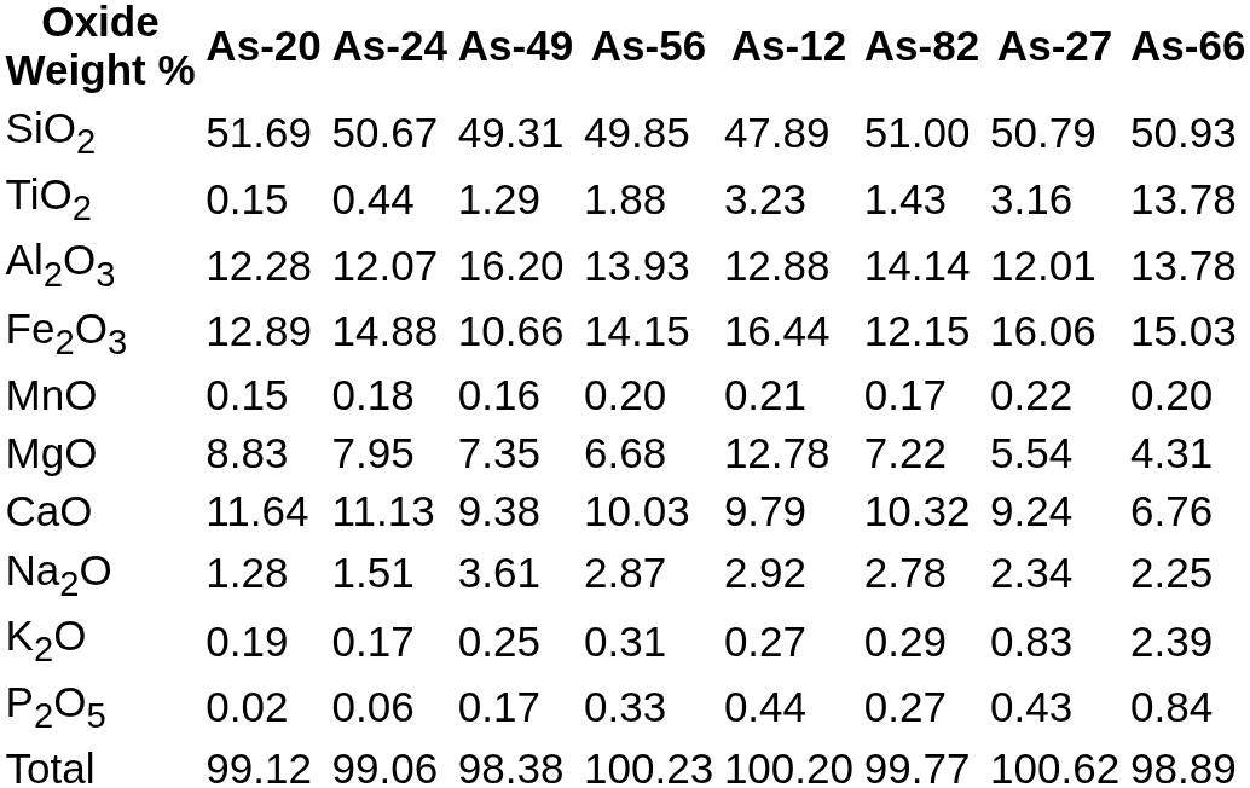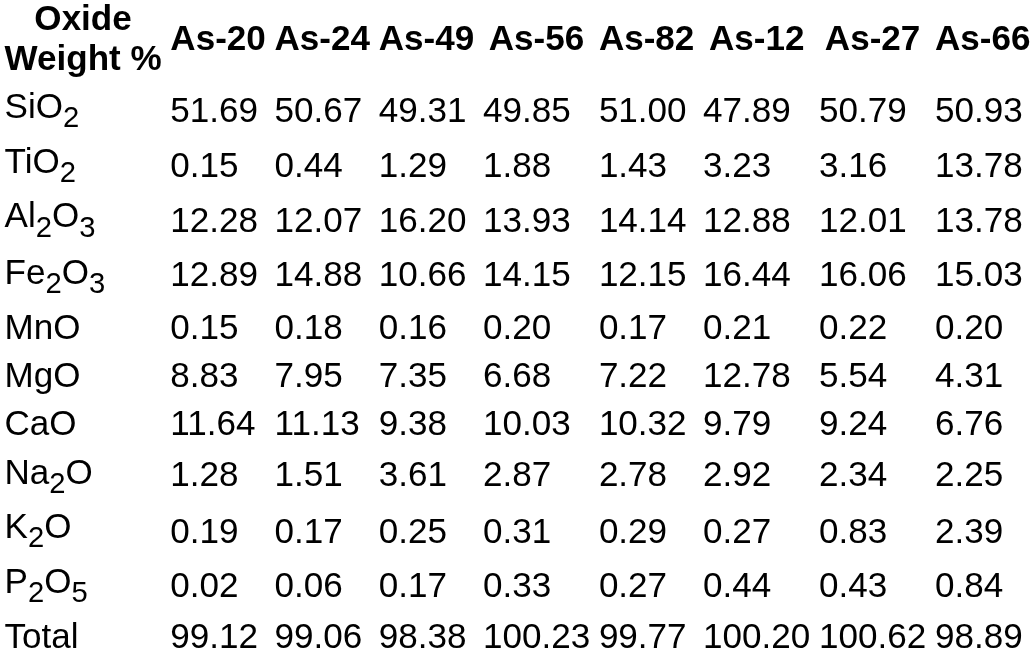 <table>
 <tr>
 <th>Oxide<br>Weight %</th>
 <th>As-20</th>
 <th>As-24</th>
 <th>As-49</th>
 <th>As-56</th>
+<th>As-82</th>
 <th>As-12</th>
-<th>As-82</th>
 <th>As-27</th>
 <th>As-66</th>
 </tr>
 <tr>
 <td>SiO<sub>2</sub></td>
 <td>51.69</td>
 <td>50.67</td>
 <td>49.31</td>
 <td>49.85</td>
+<td>51.00</td>
 <td>47.89</td>
-<td>51.00</td>
 <td>50.79</td>
 <td>50.93</td>
 </tr>
 <tr>
 <td>TiO<sub>2</sub></td>
 <td>0.15</td>
 <td>0.44</td>
 <td>1.29</td>
 <td>1.88</td>
+<td>1.43</td>
 <td>3.23</td>
-<td>1.43</td>
 <td>3.16</td>
 <td>13.78</td>
 </tr>
 <tr>
 <td>Al<sub>2</sub>O<sub>3</sub></td>
 <td>12.28</td>
 <td>12.07</td>
 <td>16.20</td>
 <td>13.93</td>
+<td>14.14</td>
 <td>12.88</td>
-<td>14.14</td>
 <td>12.01</td>
 <td>13.78</td>
 </tr>
 <tr>
 <td>Fe<sub>2</sub>O<sub>3</sub></td>
 <td>12.89</td>
 <td>14.88</td>
 <td>10.66</td>
 <td>14.15</td>
+<td>12.15</td>
 <td>16.44</td>
-<td>12.15</td>
 <td>16.06</td>
 <td>15.03</td>
 </tr>
 <tr>
 <td>MnO</td>
 <td>0.15</td>
 <td>0.18</td>
 <td>0.16</td>
 <td>0.20</td>
+<td>0.17</td>
 <td>0.21</td>
-<td>0.17</td>
 <td>0.22</td>
 <td>0.20</td>
 </tr>
 <tr>
 <td>MgO</td>
 <td>8.83</td>
 <td>7.95</td>
 <td>7.35</td>
 <td>6.68</td>
+<td>7.22</td>
 <td>12.78</td>
-<td>7.22</td>
 <td>5.54</td>
 <td>4.31</td>
 </tr>
 <tr>
 <td>CaO</td>
 <td>11.64</td>
 <td>11.13</td>
 <td>9.38</td>
 <td>10.03</td>
+<td>10.32</td>
 <td>9.79</td>
-<td>10.32</td>
 <td>9.24</td>
 <td>6.76</td>
 </tr>
 <tr>
 <td>Na<sub>2</sub>O</td>
 <td>1.28</td>
 <td>1.51</td>
 <td>3.61</td>
 <td>2.87</td>
+<td>2.78</td>
 <td>2.92</td>
-<td>2.78</td>
 <td>2.34</td>
 <td>2.25</td>
 </tr>
 <tr>
 <td>K<sub>2</sub>O</td>
 <td>0.19</td>
 <td>0.17</td>
 <td>0.25</td>
 <td>0.31</td>
+<td>0.29</td>
 <td>0.27</td>
-<td>0.29</td>
 <td>0.83</td>
 <td>2.39</td>
 </tr>
 <tr>
 <td>P<sub>2</sub>O<sub>5</sub></td>
 <td>0.02</td>
 <td>0.06</td>
 <td>0.17</td>
 <td>0.33</td>
+<td>0.27</td>
 <td>0.44</td>
-<td>0.27</td>
 <td>0.43</td>
 <td>0.84</td>
 </tr>
 <tr>
 <td>Total</td>
 <td>99.12</td>
 <td>99.06</td>
 <td>98.38</td>
 <td>100.23</td>
+<td>99.77</td>
 <td>100.20</td>
-<td>99.77</td>
 <td>100.62</td>
 <td>98.89</td>
 </tr>
 </table>
